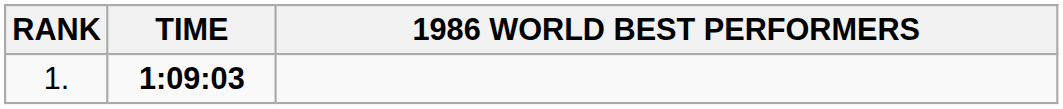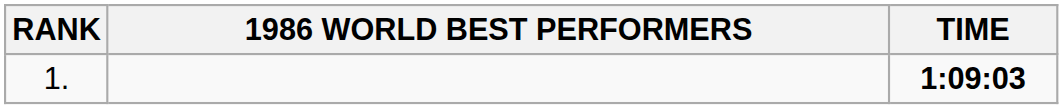 <table class="wikitable" style="border-collapse: collapse; font-size: 90%;">
 <tr>
 <th>RANK</th>
+<th align="center" style="width: 25em">1986 WORLD BEST PERFORMERS</th>
 <th align="center" style="width: 5em">TIME</th>
-<th align="center" style="width: 25em">1986 WORLD BEST PERFORMERS</th>
 </tr>
 <tr>
 <td align="center">1.</td>
+<td></td>
 <td align="center"><strong>1:09:03</strong></td>
-<td></td>
 </tr>
 </table>
